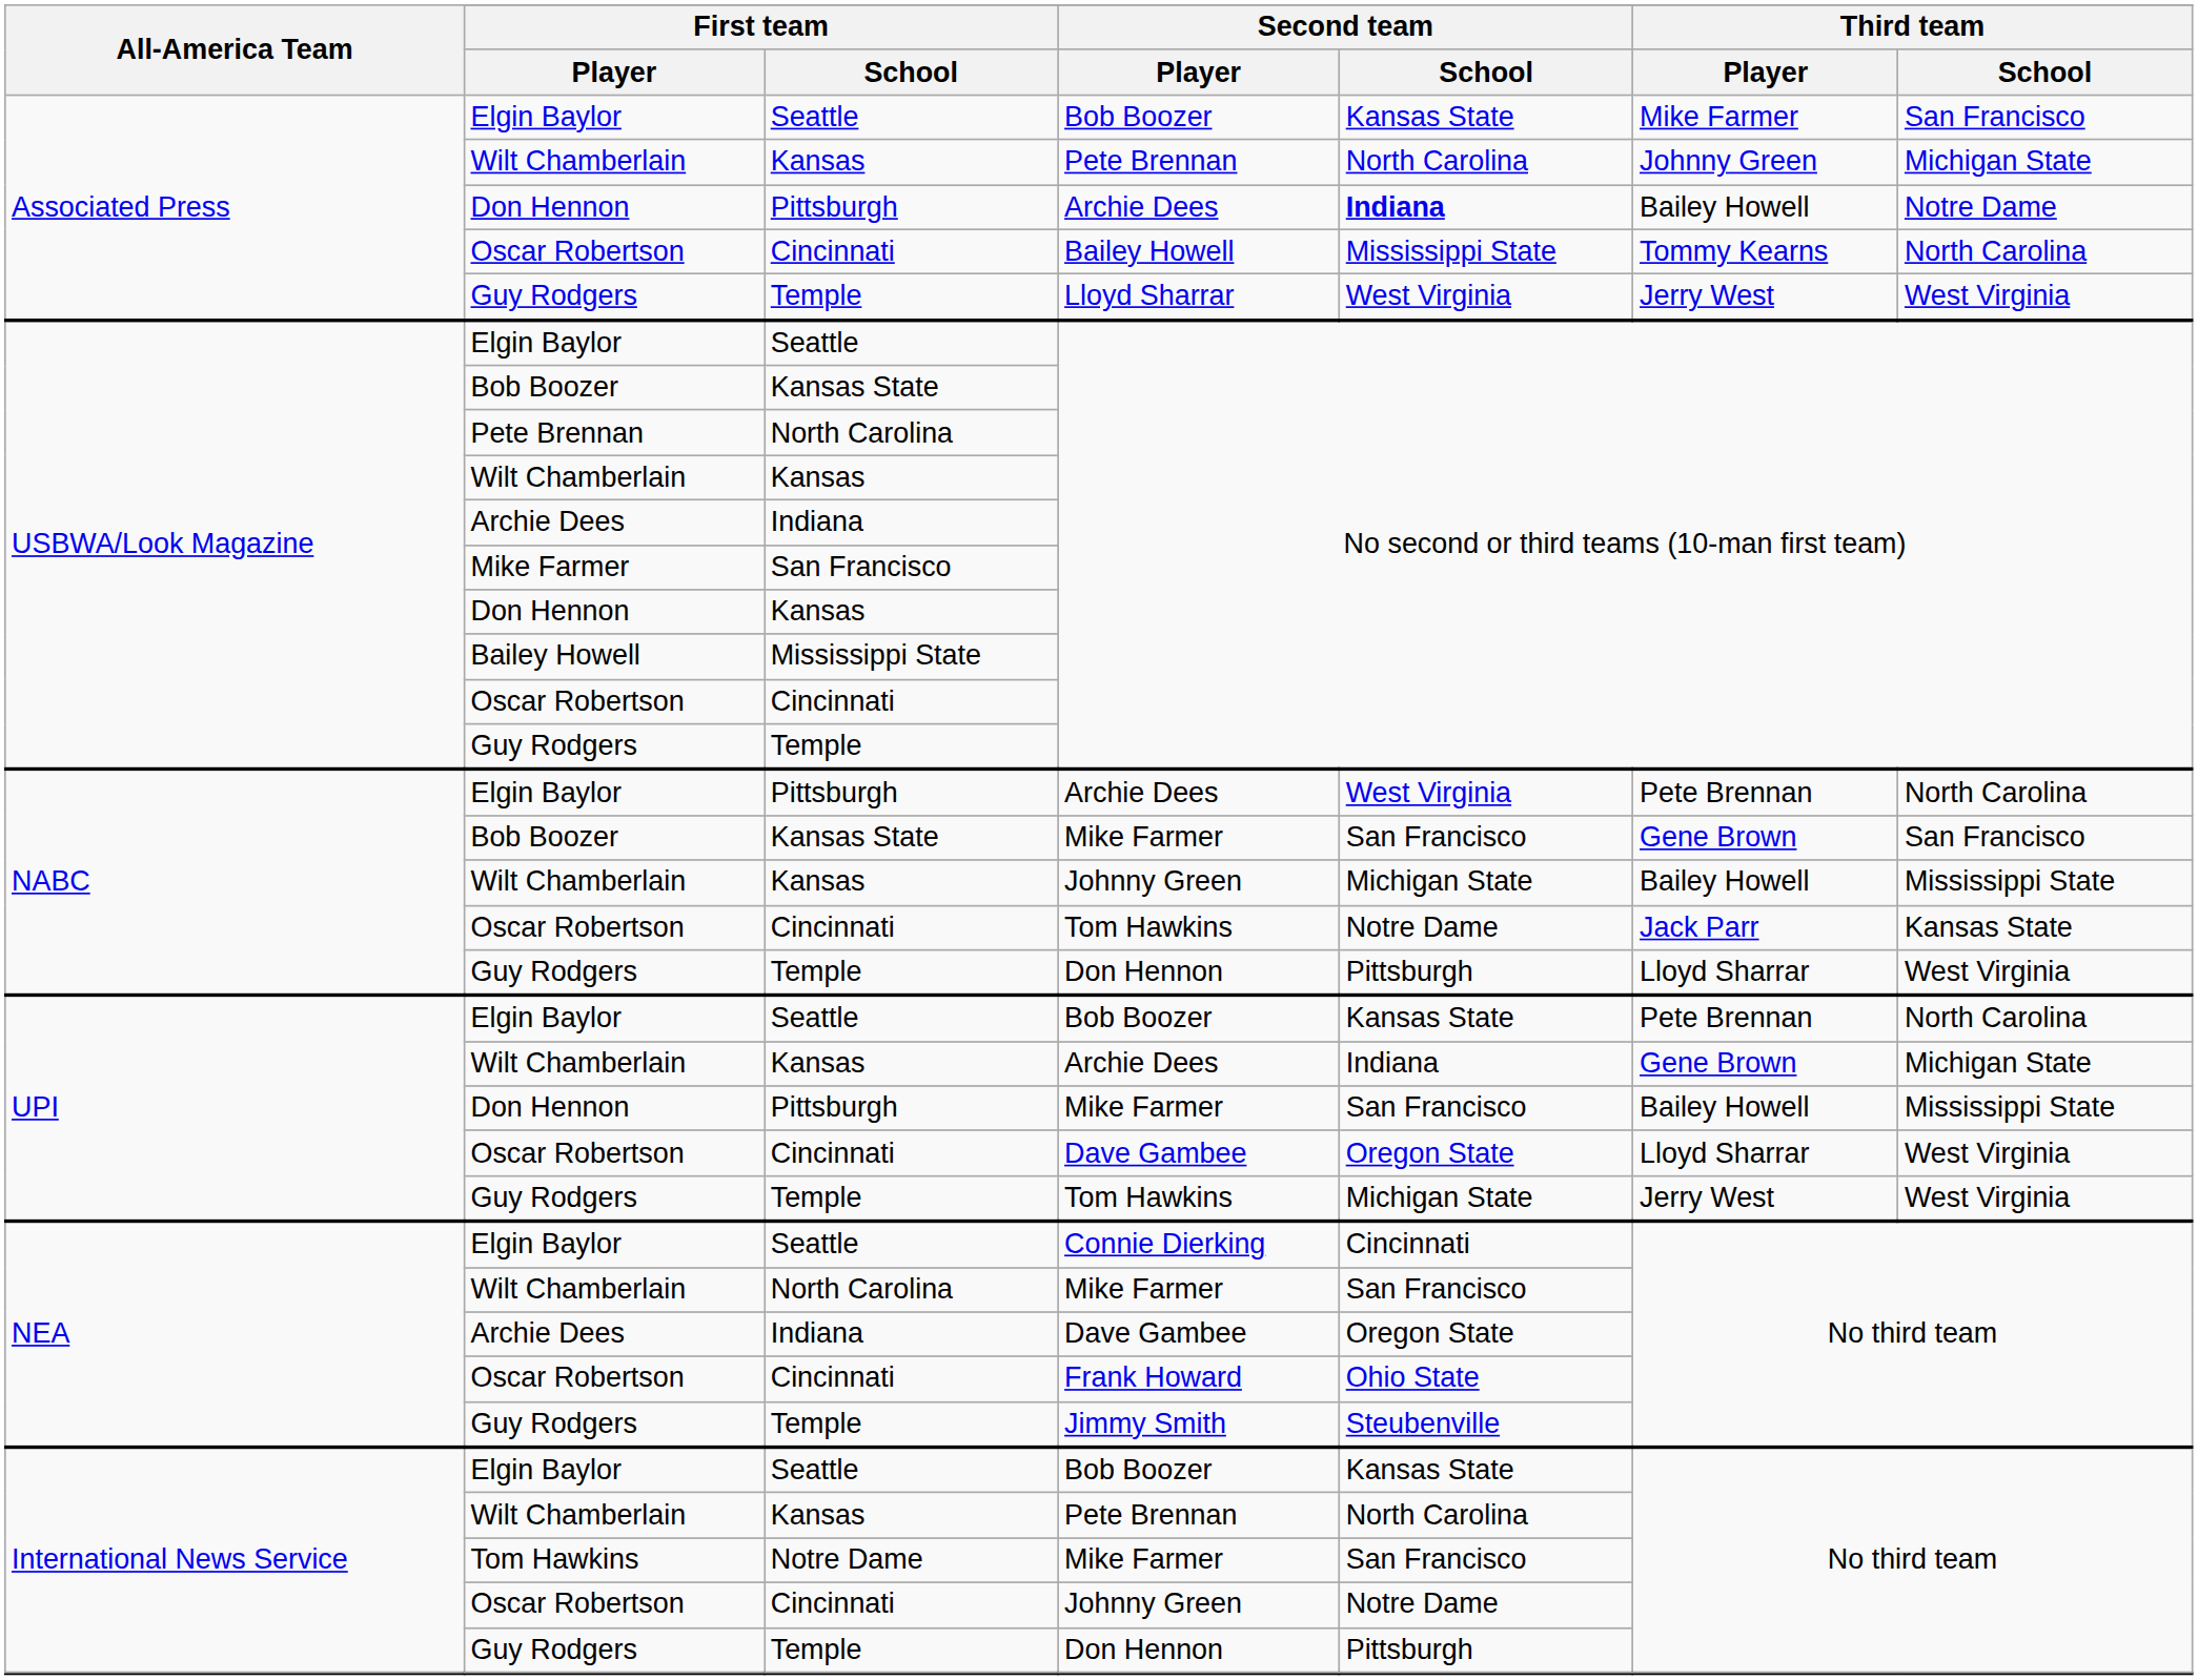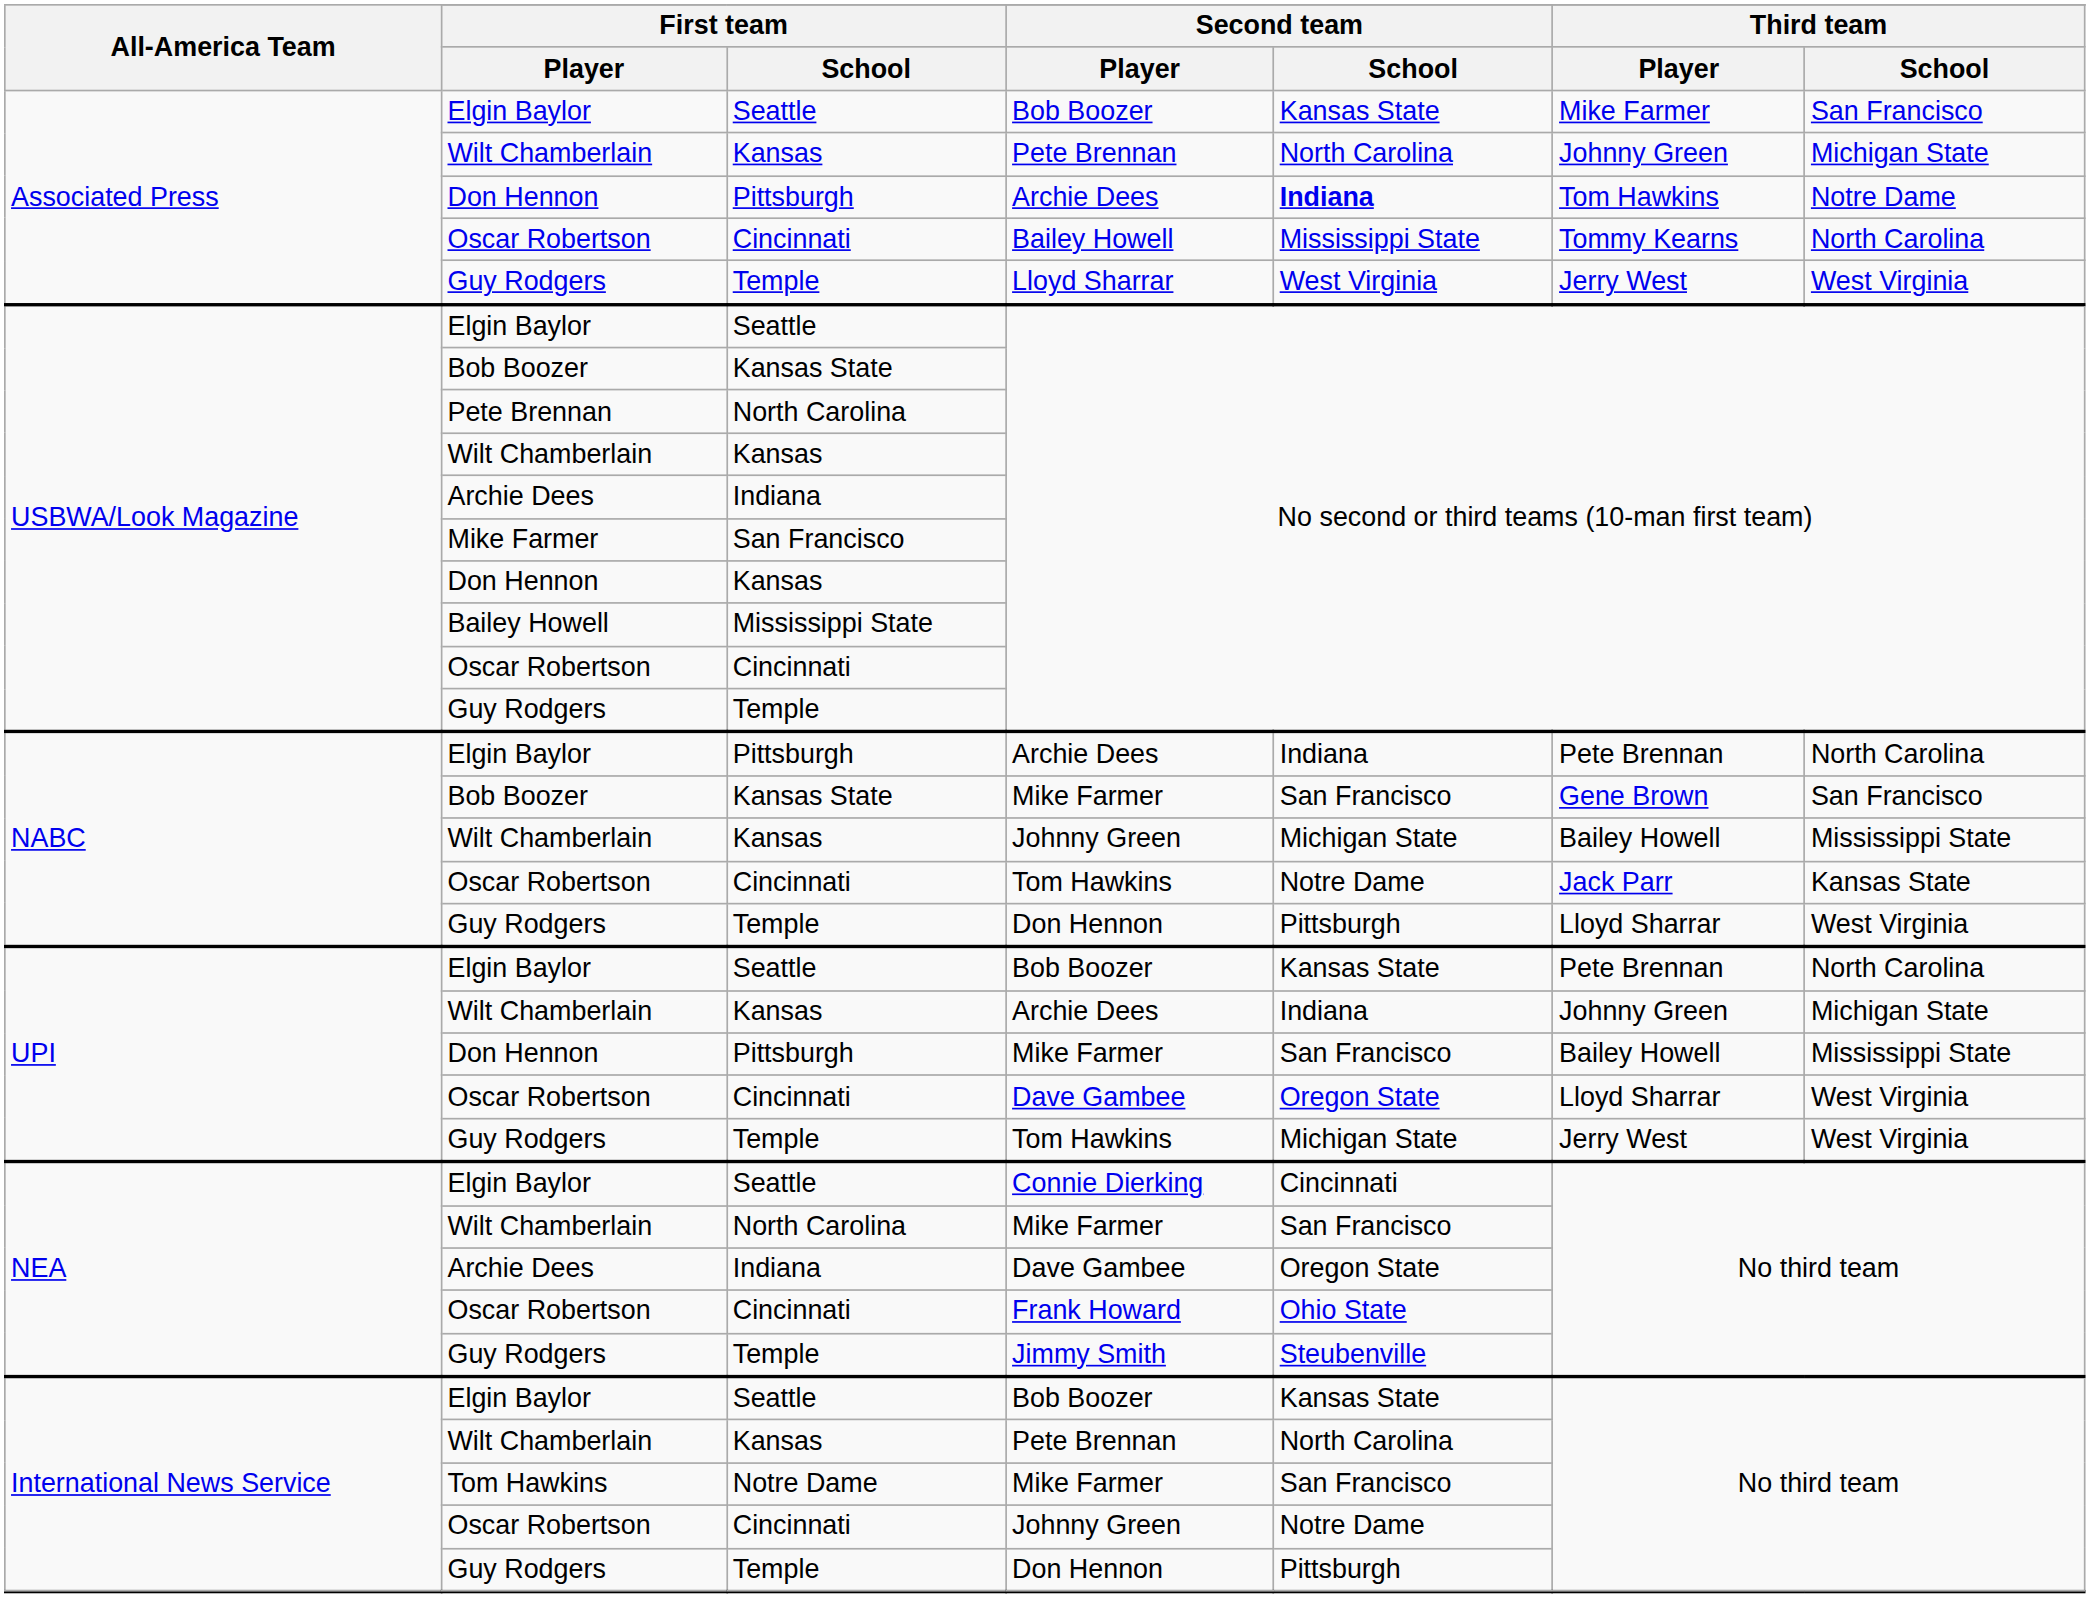 <table class="wikitable" style="width:98%;">
 <tr>
 <th rowspan=3>All-America Team</th>
 </tr>
 <tr>
 <th colspan=2>First team</th>
 <th colspan=2>Second team</th>
 <th colspan=2>Third team</th>
 </tr>
 <tr>
 <th>Player</th>
 <th>School</th>
 <th>Player</th>
 <th>School</th>
 <th>Player</th>
 <th>School</th>
 </tr>
 <tr>
 <td rowspan=5><a href='#'>Associated Press</a></td>
 <td><a href='#'>Elgin Baylor</a></td>
 <td><a href='#'>Seattle</a></td>
 <td><a href='#'>Bob Boozer</a></td>
 <td><a href='#'>Kansas State</a></td>
 <td><a href='#'>Mike Farmer</a></td>
 <td><a href='#'>San Francisco</a></td>
 </tr>
 <tr>
 <td><a href='#'>Wilt Chamberlain</a></td>
 <td><a href='#'>Kansas</a></td>
 <td><a href='#'>Pete Brennan</a></td>
 <td><a href='#'>North Carolina</a></td>
 <td><a href='#'>Johnny Green</a></td>
 <td><a href='#'>Michigan State</a></td>
 </tr>
 <tr>
 <td><a href='#'>Don Hennon</a></td>
 <td><a href='#'>Pittsburgh</a></td>
 <td><a href='#'>Archie Dees</a></td>
 <td><strong><a href='#'>Indiana</a></strong></td>
-<td>Bailey Howell</td>
+<td><a href='#'>Tom Hawkins</a></td>
 <td><a href='#'>Notre Dame</a></td>
 </tr>
 <tr>
 <td><a href='#'>Oscar Robertson</a></td>
 <td><a href='#'>Cincinnati</a></td>
 <td><a href='#'>Bailey Howell</a></td>
 <td><a href='#'>Mississippi State</a></td>
 <td><a href='#'>Tommy Kearns</a></td>
 <td><a href='#'>North Carolina</a></td>
 </tr>
 <tr>
 <td><a href='#'>Guy Rodgers</a></td>
 <td><a href='#'>Temple</a></td>
 <td><a href='#'>Lloyd Sharrar</a></td>
 <td><a href='#'>West Virginia</a></td>
 <td><a href='#'>Jerry West</a></td>
 <td><a href='#'>West Virginia</a></td>
 </tr>
 <tr style = "border-top:2px solid black;">
 <td rowspan=10><a href='#'>USBWA/Look Magazine</a></td>
 <td>Elgin Baylor</td>
 <td>Seattle</td>
 <td rowspan=10 colspan=6 align=center>No second or third teams (10-man first team)</td>
 </tr>
 <tr>
 <td>Bob Boozer</td>
 <td>Kansas State</td>
 </tr>
 <tr>
 <td>Pete Brennan</td>
 <td>North Carolina</td>
 </tr>
 <tr>
 <td>Wilt Chamberlain</td>
 <td>Kansas</td>
 </tr>
 <tr>
 <td>Archie Dees</td>
 <td>Indiana</td>
 </tr>
 <tr>
 <td>Mike Farmer</td>
 <td>San Francisco</td>
 </tr>
 <tr>
 <td>Don Hennon</td>
 <td>Kansas</td>
 </tr>
 <tr>
 <td>Bailey Howell</td>
 <td>Mississippi State</td>
 </tr>
 <tr>
 <td>Oscar Robertson</td>
 <td>Cincinnati</td>
 </tr>
 <tr>
 <td>Guy Rodgers</td>
 <td>Temple</td>
 </tr>
 <tr style = "border-top:2px solid black;">
 <td rowspan=5><a href='#'>NABC</a></td>
 <td>Elgin Baylor</td>
 <td>Pittsburgh</td>
 <td>Archie Dees</td>
-<td><a href='#'>West Virginia</a></td>
+<td>Indiana</td>
 <td>Pete Brennan</td>
 <td>North Carolina</td>
 </tr>
 <tr>
 <td>Bob Boozer</td>
 <td>Kansas State</td>
 <td>Mike Farmer</td>
 <td>San Francisco</td>
 <td><a href='#'>Gene Brown</a></td>
 <td>San Francisco</td>
 </tr>
 <tr>
 <td>Wilt Chamberlain</td>
 <td>Kansas</td>
 <td>Johnny Green</td>
 <td>Michigan State</td>
 <td>Bailey Howell</td>
 <td>Mississippi State</td>
 </tr>
 <tr>
 <td>Oscar Robertson</td>
 <td>Cincinnati</td>
 <td>Tom Hawkins</td>
 <td>Notre Dame</td>
 <td><a href='#'>Jack Parr</a></td>
 <td>Kansas State</td>
 </tr>
 <tr>
 <td>Guy Rodgers</td>
 <td>Temple</td>
 <td>Don Hennon</td>
 <td>Pittsburgh</td>
 <td>Lloyd Sharrar</td>
 <td>West Virginia</td>
 </tr>
 <tr style = "border-top:2px solid black;">
 <td rowspan=5><a href='#'>UPI</a></td>
 <td>Elgin Baylor</td>
 <td>Seattle</td>
 <td>Bob Boozer</td>
 <td>Kansas State</td>
 <td>Pete Brennan</td>
 <td>North Carolina</td>
 </tr>
 <tr>
 <td>Wilt Chamberlain</td>
 <td>Kansas</td>
 <td>Archie Dees</td>
 <td>Indiana</td>
-<td><a href='#'>Gene Brown</a></td>
+<td>Johnny Green</td>
 <td>Michigan State</td>
 </tr>
 <tr>
 <td>Don Hennon</td>
 <td>Pittsburgh</td>
 <td>Mike Farmer</td>
 <td>San Francisco</td>
 <td>Bailey Howell</td>
 <td>Mississippi State</td>
 </tr>
 <tr>
 <td>Oscar Robertson</td>
 <td>Cincinnati</td>
 <td><a href='#'>Dave Gambee</a></td>
 <td><a href='#'>Oregon State</a></td>
 <td>Lloyd Sharrar</td>
 <td>West Virginia</td>
 </tr>
 <tr>
 <td>Guy Rodgers</td>
 <td>Temple</td>
 <td>Tom Hawkins</td>
 <td>Michigan State</td>
 <td>Jerry West</td>
 <td>West Virginia</td>
 </tr>
 <tr style = "border-top:2px solid black;">
 <td rowspan=5><a href='#'>NEA</a></td>
 <td>Elgin Baylor</td>
 <td>Seattle</td>
 <td><a href='#'>Connie Dierking</a></td>
 <td>Cincinnati</td>
 <td rowspan=5 colspan=3 align=center>No third team</td>
 </tr>
 <tr>
 <td>Wilt Chamberlain</td>
 <td>North Carolina</td>
 <td>Mike Farmer</td>
 <td>San Francisco</td>
 </tr>
 <tr>
 <td>Archie Dees</td>
 <td>Indiana</td>
 <td>Dave Gambee</td>
 <td>Oregon State</td>
 </tr>
 <tr>
 <td>Oscar Robertson</td>
 <td>Cincinnati</td>
 <td><a href='#'>Frank Howard</a></td>
 <td><a href='#'>Ohio State</a></td>
 </tr>
 <tr>
 <td>Guy Rodgers</td>
 <td>Temple</td>
 <td><a href='#'>Jimmy Smith</a></td>
 <td><a href='#'>Steubenville</a></td>
 </tr>
 <tr style = "border-top:2px solid black;">
 <td rowspan=5><a href='#'>International News Service</a></td>
 <td>Elgin Baylor</td>
 <td>Seattle</td>
 <td>Bob Boozer</td>
 <td>Kansas State</td>
 <td rowspan=5 colspan=3 align=center>No third team</td>
 </tr>
 <tr>
 <td>Wilt Chamberlain</td>
 <td>Kansas</td>
 <td>Pete Brennan</td>
 <td>North Carolina</td>
 </tr>
 <tr>
 <td>Tom Hawkins</td>
 <td>Notre Dame</td>
 <td>Mike Farmer</td>
 <td>San Francisco</td>
 </tr>
 <tr>
 <td>Oscar Robertson</td>
 <td>Cincinnati</td>
 <td>Johnny Green</td>
 <td>Notre Dame</td>
 </tr>
 <tr>
 <td>Guy Rodgers</td>
 <td>Temple</td>
 <td>Don Hennon</td>
 <td>Pittsburgh</td>
 </tr>
 <tr style = "border-top:2px solid black;">
 </tr>
 </table>
